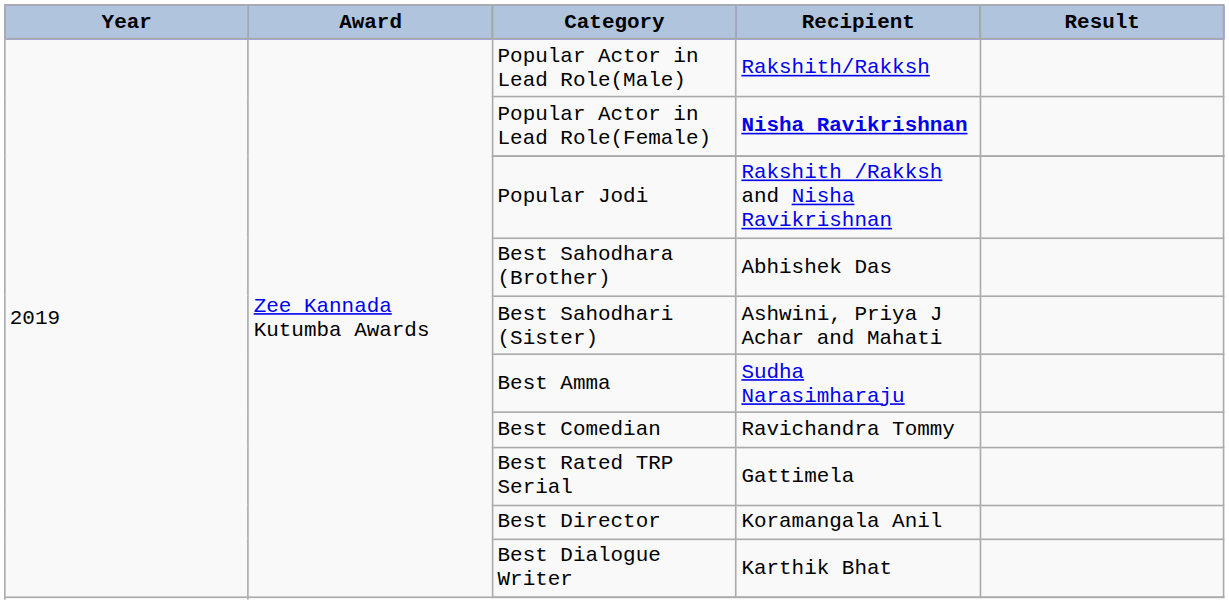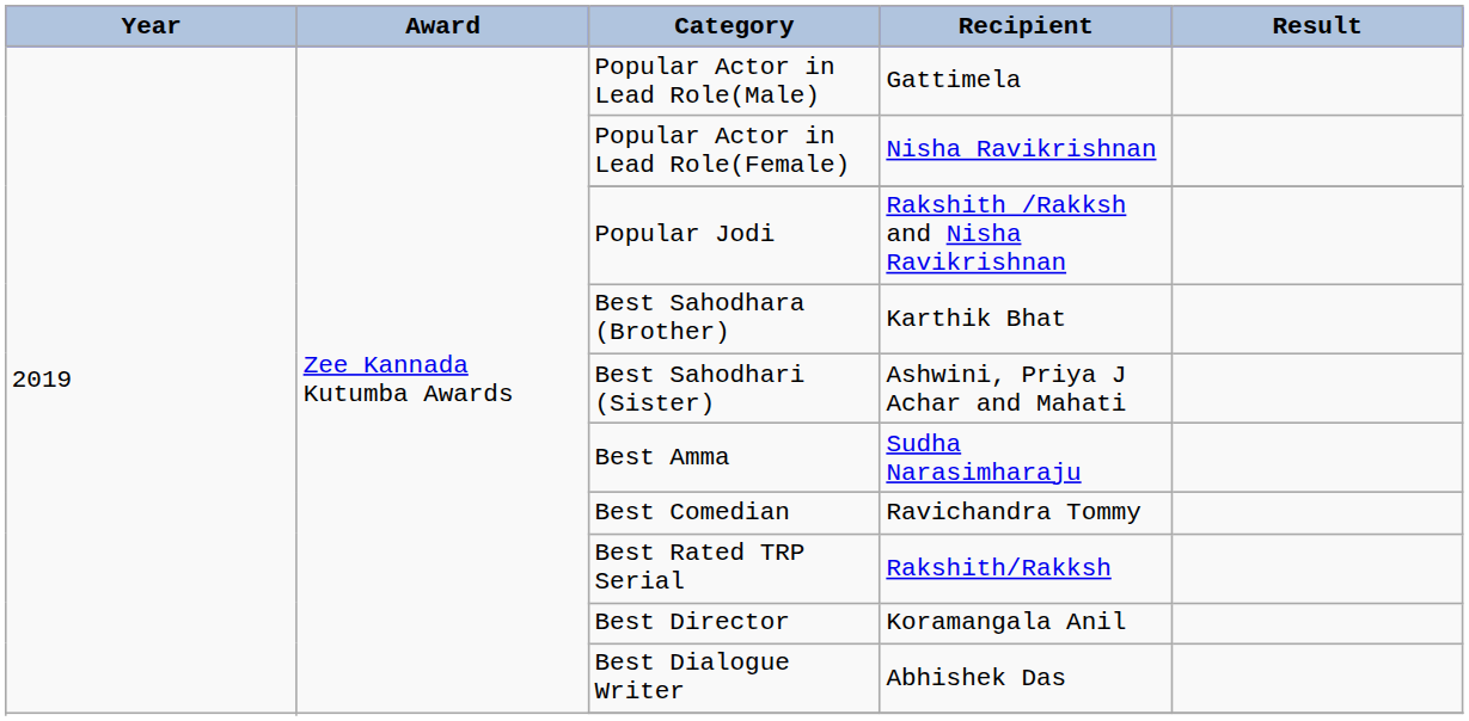 <table class="wikitable" width="60%">
 <tr bgcolor="blue">
 <th style="width:100pt; background:LightSteelBlue;">Year</th>
 <th style="width:100pt; background:LightSteelBlue;">Award</th>
 <th style="width:100pt; background:LightSteelBlue;">Category</th>
 <th style="width:100pt; background:LightSteelBlue;">Recipient</th>
 <th style="width:100pt; background:LightSteelBlue;">Result</th>
 </tr>
 <tr>
 <td rowspan="23">2019</td>
 <td rowspan="23"><a href='#'>Zee Kannada</a> Kutumba Awards<br></td>
 <td>Popular Actor in Lead Role(Male)</td>
-<td><a href='#'>Rakshith/Rakksh</a></td>
+<td>Gattimela</td>
 <td></td>
 </tr>
 <tr>
 <td>Popular Actor in Lead Role(Female)</td>
-<td><strong><a href='#'>Nisha Ravikrishnan</a></strong></td>
+<td><a href='#'>Nisha Ravikrishnan</a></td>
 <td></td>
 </tr>
 <tr>
 </tr>
 <tr>
 <td>Popular Jodi</td>
 <td><a href='#'>Rakshith /Rakksh</a> and <a href='#'>Nisha Ravikrishnan</a></td>
 <td></td>
 </tr>
 <tr>
 <td>Best Sahodhara (Brother)</td>
-<td>Abhishek Das</td>
+<td>Karthik Bhat</td>
 <td></td>
 </tr>
 <tr>
 <td>Best Sahodhari (Sister)</td>
 <td>Ashwini, Priya J Achar and Mahati</td>
 <td></td>
 </tr>
 <tr>
 <td>Best Amma</td>
 <td><a href='#'>Sudha Narasimharaju</a></td>
 <td></td>
 </tr>
 <tr>
 <td>Best Comedian</td>
 <td>Ravichandra Tommy</td>
 <td></td>
 </tr>
 <tr>
 <td>Best Rated TRP Serial</td>
-<td>Gattimela</td>
+<td><a href='#'>Rakshith/Rakksh</a></td>
 <td></td>
 </tr>
 <tr>
 <td>Best Director</td>
 <td>Koramangala Anil</td>
 <td></td>
 </tr>
 <tr>
 <td>Best Dialogue Writer</td>
-<td>Karthik Bhat</td>
+<td>Abhishek Das</td>
 <td></td>
 </tr>
 <tr>
 </tr>
 </table>
